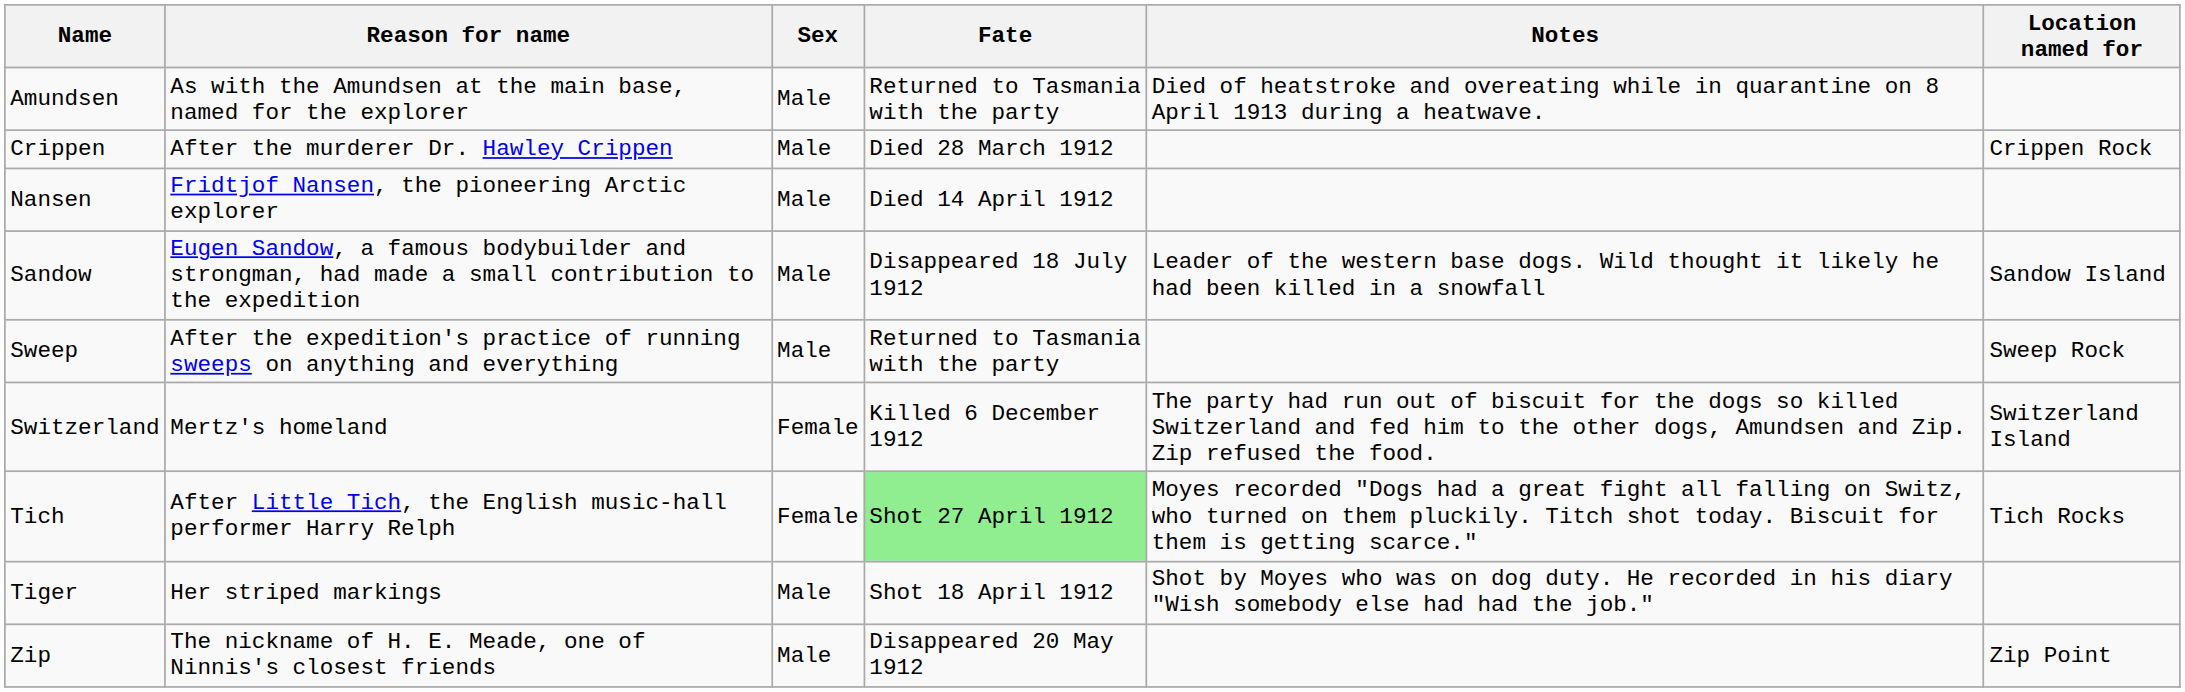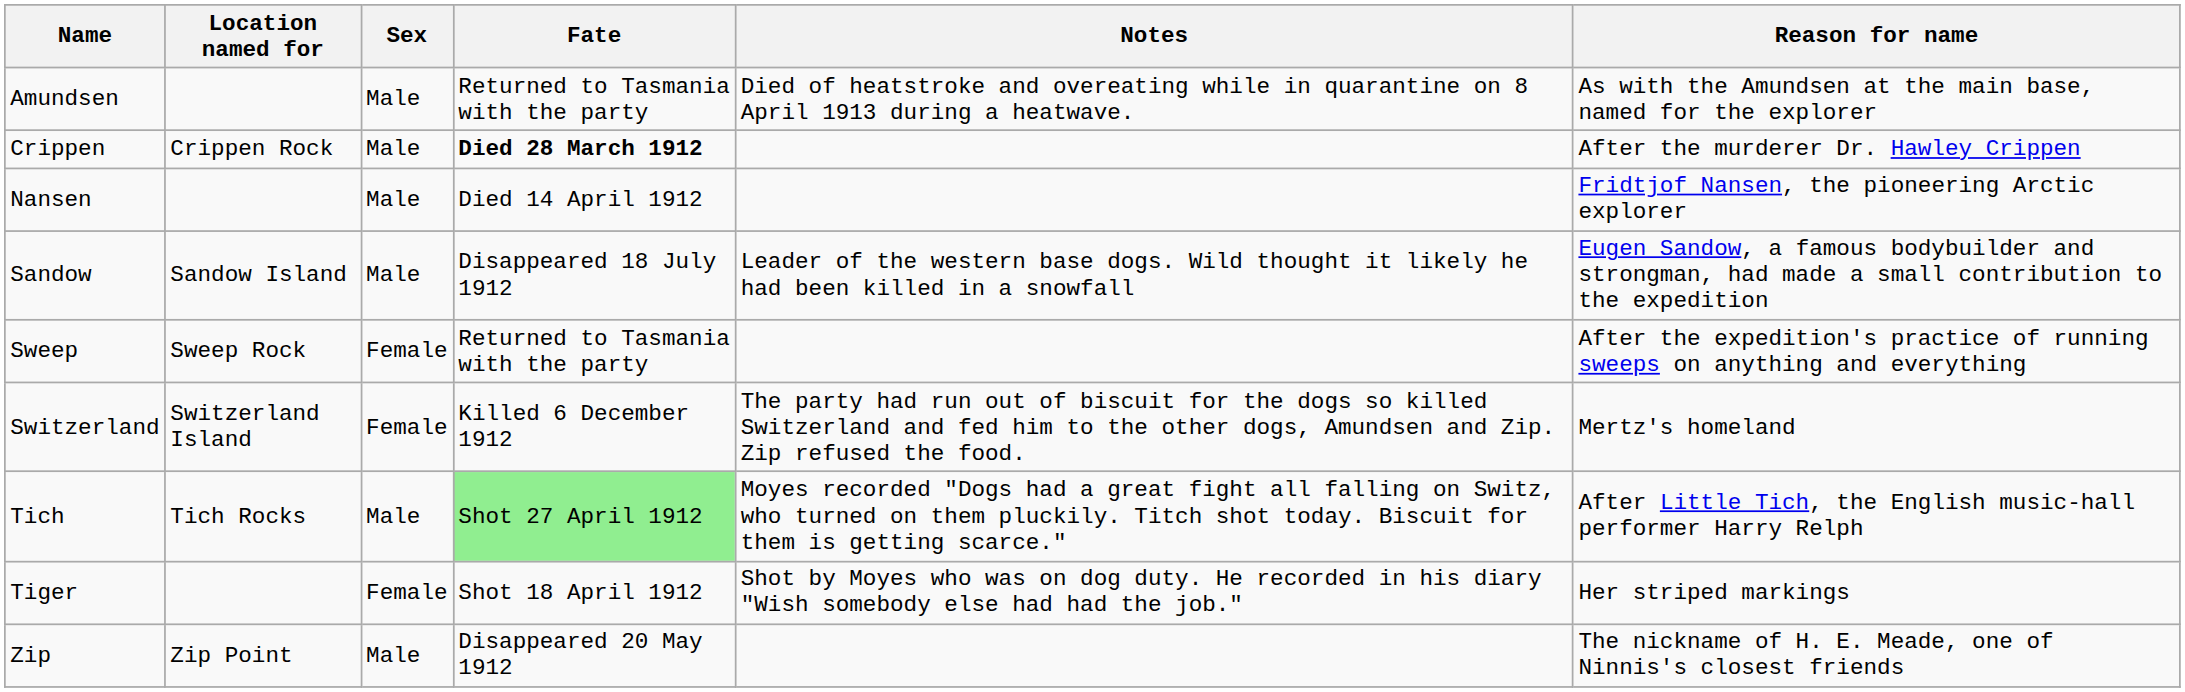 <table class="wikitable sortable">
 <tr>
 <th scope="col">Name</th>
-<th scope="col" class="unsortable">Reason for name</th>
+<th scope="col">Location named for</th>
 <th scope="col">Sex</th>
 <th scope="col">Fate</th>
 <th scope="col" class="unsortable">Notes</th>
-<th scope="col">Location named for</th>
+<th scope="col" class="unsortable">Reason for name</th>
 </tr>
 <tr |scope="row">
 <td>Amundsen</td>
-<td>As with the Amundsen at the main base, named for the explorer</td>
+<td></td>
 <td>Male</td>
 <td>Returned to Tasmania with the party</td>
 <td>Died of heatstroke and overeating while in quarantine on 8 April 1913 during a heatwave.</td>
-<td></td>
+<td>As with the Amundsen at the main base, named for the explorer</td>
 </tr>
 <tr |scope="row">
 <td>Crippen</td>
+<td>Crippen Rock</td>
+<td>Male</td>
+<td><strong>Died 28 March 1912</strong></td>
+<td></td>
 <td>After the murderer Dr. <a href='#'>Hawley Crippen</a></td>
-<td>Male</td>
-<td>Died 28 March 1912</td>
-<td></td>
-<td>Crippen Rock</td>
 </tr>
 <tr |scope="row">
 <td>Nansen</td>
-<td><a href='#'>Fridtjof Nansen</a>, the pioneering Arctic explorer</td>
+<td></td>
 <td>Male</td>
 <td>Died 14 April 1912</td>
 <td></td>
-<td></td>
+<td><a href='#'>Fridtjof Nansen</a>, the pioneering Arctic explorer</td>
 </tr>
 <tr |scope="row">
 <td>Sandow</td>
-<td><a href='#'>Eugen Sandow</a>, a famous bodybuilder and strongman, had made a small contribution to the expedition</td>
+<td>Sandow Island</td>
 <td>Male</td>
 <td>Disappeared 18 July 1912</td>
 <td>Leader of the western base dogs. Wild thought it likely he had been killed in a snowfall</td>
-<td>Sandow Island</td>
+<td><a href='#'>Eugen Sandow</a>, a famous bodybuilder and strongman, had made a small contribution to the expedition</td>
 </tr>
 <tr |scope="row">
 <td>Sweep</td>
-<td>After the expedition's practice of running <a href='#'>sweeps</a> on anything and everything</td>
-<td>Male</td>
+<td>Sweep Rock</td>
+<td>Female</td>
 <td>Returned to Tasmania with the party</td>
 <td></td>
-<td>Sweep Rock</td>
+<td>After the expedition's practice of running <a href='#'>sweeps</a> on anything and everything</td>
 </tr>
 <tr |scope="row">
 <td>Switzerland</td>
-<td>Mertz's homeland</td>
+<td>Switzerland Island</td>
 <td>Female</td>
 <td>Killed 6 December 1912</td>
 <td>The party had run out of biscuit for the dogs so killed Switzerland and fed him to the other dogs, Amundsen and Zip. Zip refused the food.</td>
-<td>Switzerland Island</td>
+<td>Mertz's homeland</td>
 </tr>
 <tr |scope="row">
 <td>Tich</td>
-<td>After <a href='#'>Little Tich</a>, the English music-hall performer Harry Relph</td>
-<td>Female</td>
+<td>Tich Rocks</td>
+<td>Male</td>
 <td style="background: lightgreen;">Shot 27 April 1912</td>
 <td>Moyes recorded "Dogs had a great fight all falling on Switz, who turned on them pluckily. Titch shot today. Biscuit for them is getting scarce."</td>
-<td>Tich Rocks</td>
+<td>After <a href='#'>Little Tich</a>, the English music-hall performer Harry Relph</td>
 </tr>
 <tr |scope="row">
 <td>Tiger</td>
-<td>Her striped markings</td>
-<td>Male</td>
+<td></td>
+<td>Female</td>
 <td>Shot 18 April 1912</td>
 <td>Shot by Moyes who was on dog duty. He recorded in his diary "Wish somebody else had had the job."</td>
-<td></td>
+<td>Her striped markings</td>
 </tr>
 <tr |scope="row">
 <td>Zip</td>
-<td>The nickname of H. E. Meade, one of Ninnis's closest friends</td>
+<td>Zip Point</td>
 <td>Male</td>
 <td>Disappeared 20 May 1912</td>
 <td></td>
-<td>Zip Point</td>
+<td>The nickname of H. E. Meade, one of Ninnis's closest friends</td>
 </tr>
 </table>
